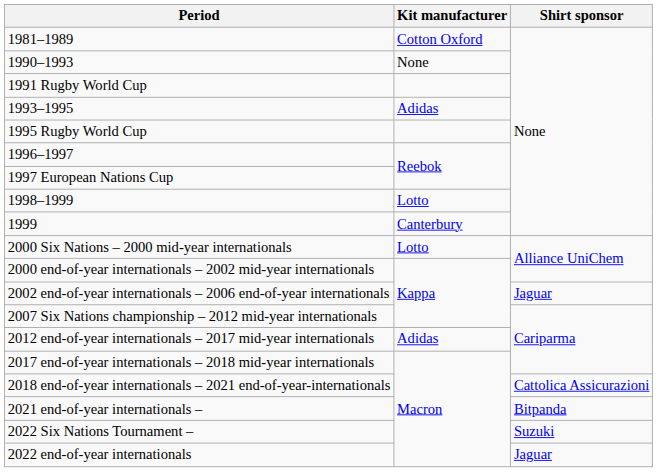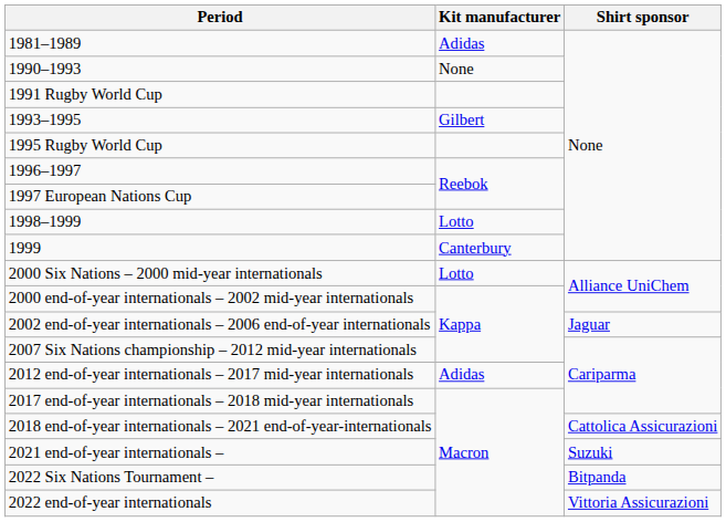 <table class="wikitable">
 <tr>
 <th>Period</th>
 <th>Kit manufacturer</th>
 <th>Shirt sponsor</th>
 </tr>
 <tr>
 <td>1981–1989</td>
-<td><a href='#'>Cotton Oxford</a></td>
+<td><a href='#'>Adidas</a></td>
 <td rowspan=9>None</td>
 </tr>
 <tr>
 <td>1990–1993</td>
 <td>None</td>
 </tr>
 <tr>
 <td>1991 Rugby World Cup</td>
 </tr>
 <tr>
 <td>1993–1995</td>
-<td><a href='#'>Adidas</a></td>
+<td><a href='#'>Gilbert</a></td>
 </tr>
 <tr>
 <td>1995 Rugby World Cup</td>
 </tr>
 <tr>
 <td>1996–1997</td>
 <td rowspan=2><a href='#'>Reebok</a></td>
 </tr>
 <tr>
 <td>1997 European Nations Cup</td>
 </tr>
 <tr>
 <td>1998–1999</td>
 <td><a href='#'>Lotto</a></td>
 </tr>
 <tr>
 <td>1999</td>
 <td><a href='#'>Canterbury</a></td>
 </tr>
 <tr>
 <td>2000 Six Nations – 2000 mid-year internationals</td>
 <td><a href='#'>Lotto</a></td>
 <td rowspan=2><a href='#'>Alliance UniChem</a></td>
 </tr>
 <tr>
 <td>2000 end-of-year internationals – 2002 mid-year internationals</td>
 <td rowspan=3><a href='#'>Kappa</a></td>
 </tr>
 <tr>
 <td>2002 end-of-year internationals – 2006 end-of-year internationals</td>
 <td><a href='#'>Jaguar</a></td>
 </tr>
 <tr>
 <td>2007 Six Nations championship – 2012 mid-year internationals</td>
 <td rowspan=3><a href='#'>Cariparma</a></td>
 </tr>
 <tr>
 <td>2012 end-of-year internationals – 2017 mid-year internationals</td>
 <td><a href='#'>Adidas</a></td>
 </tr>
 <tr>
 <td>2017 end-of-year internationals – 2018 mid-year internationals</td>
 <td rowspan="5"><a href='#'>Macron</a></td>
 </tr>
 <tr>
 <td>2018 end-of-year internationals – 2021 end-of-year-internationals</td>
 <td><a href='#'>Cattolica Assicurazioni</a></td>
 </tr>
 <tr>
 <td>2021 end-of-year internationals –</td>
+<td><a href='#'>Suzuki</a></td>
+</tr>
+<tr>
+<td>2022 Six Nations Tournament –</td>
 <td><a href='#'>Bitpanda</a></td>
 </tr>
 <tr>
-<td>2022 Six Nations Tournament –</td>
-<td><a href='#'>Suzuki</a></td>
-</tr>
-<tr>
 <td>2022 end-of-year internationals</td>
-<td><a href='#'>Jaguar</a></td>
+<td><a href='#'>Vittoria Assicurazioni</a></td>
 </tr>
 </table>
